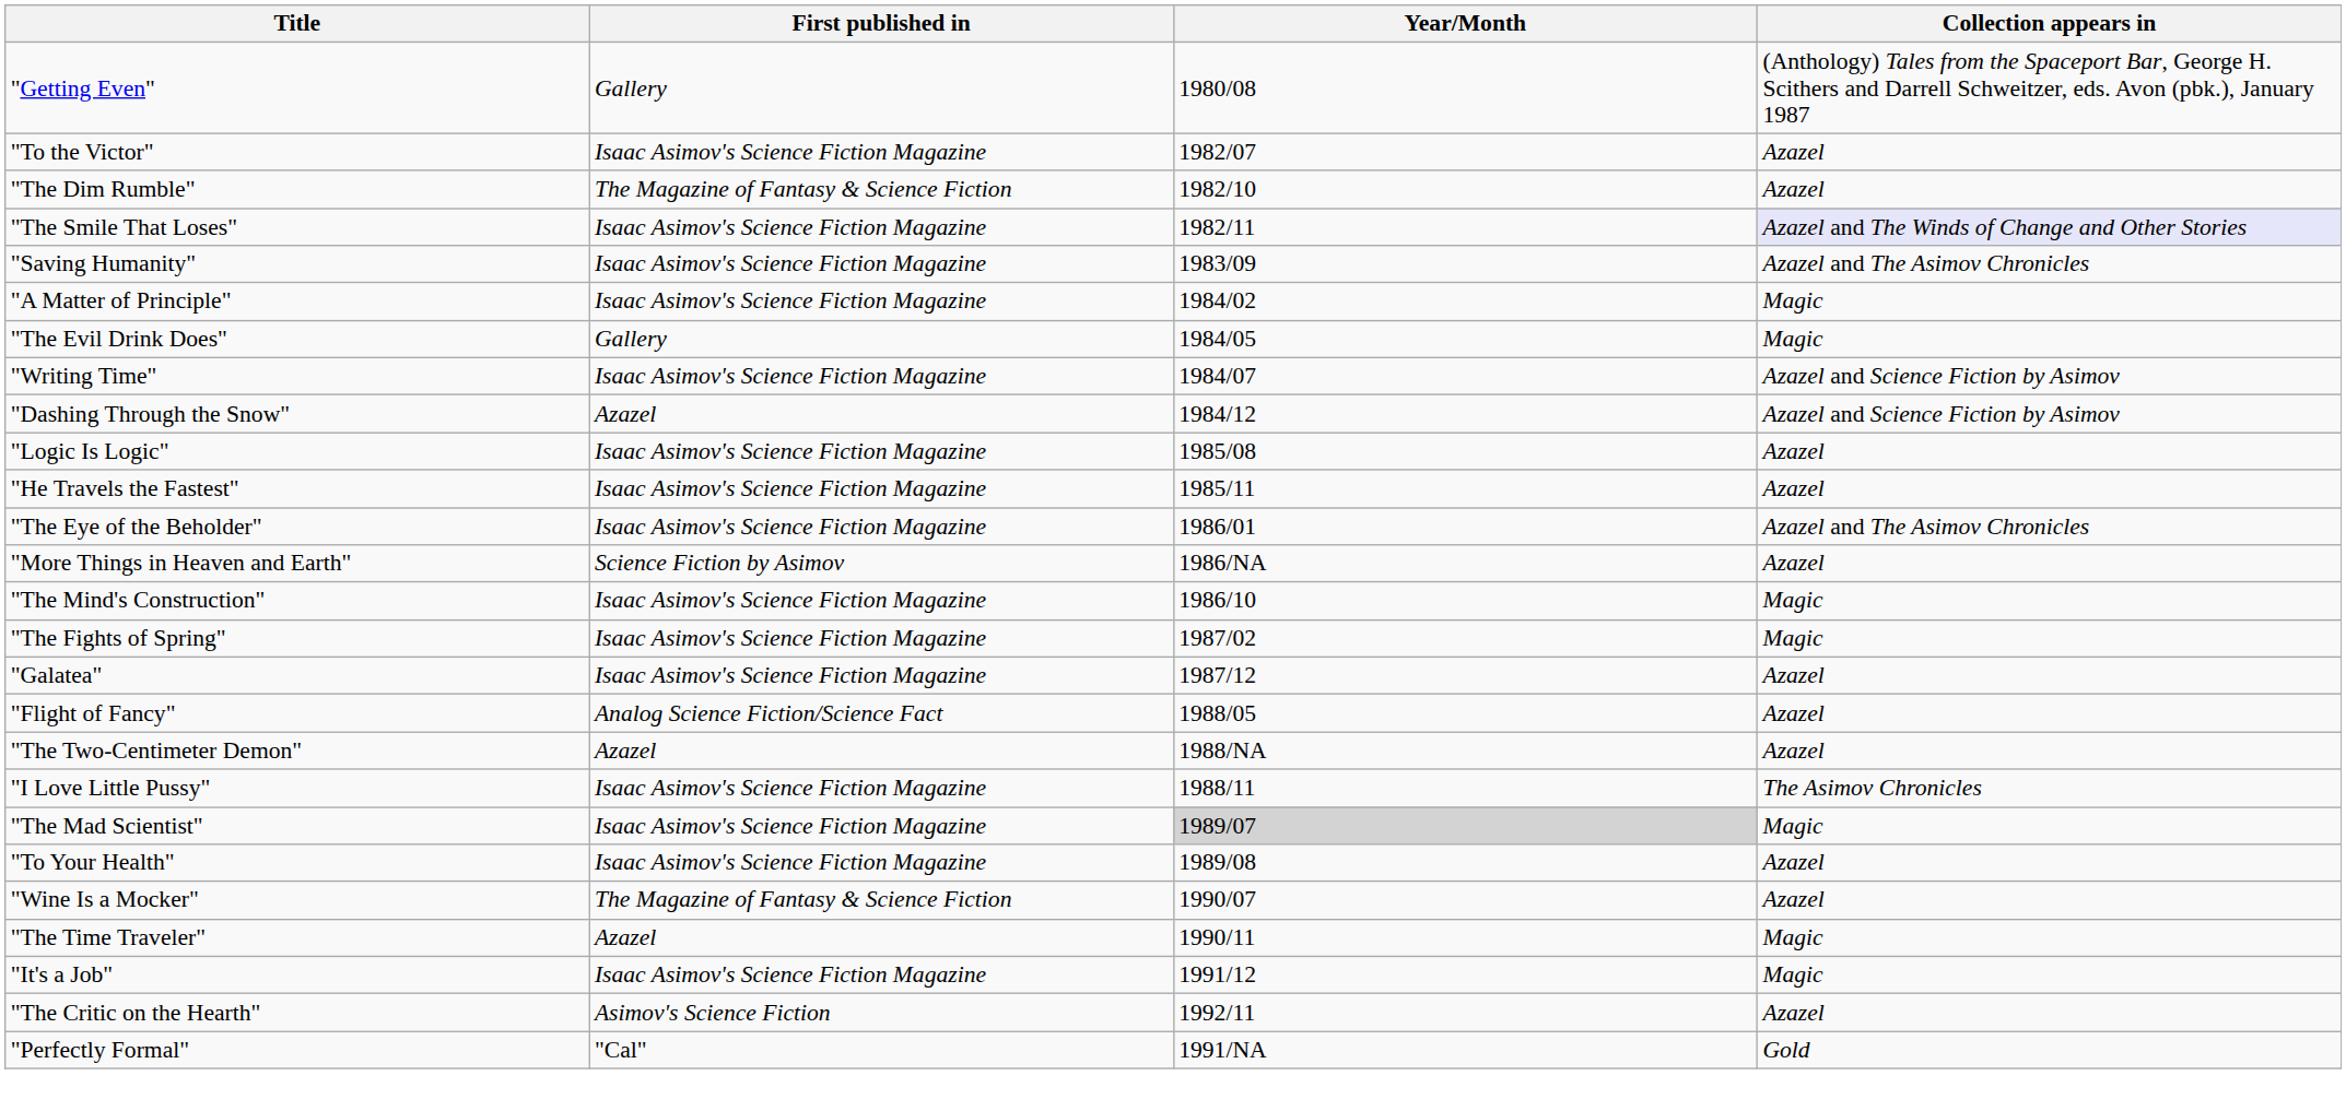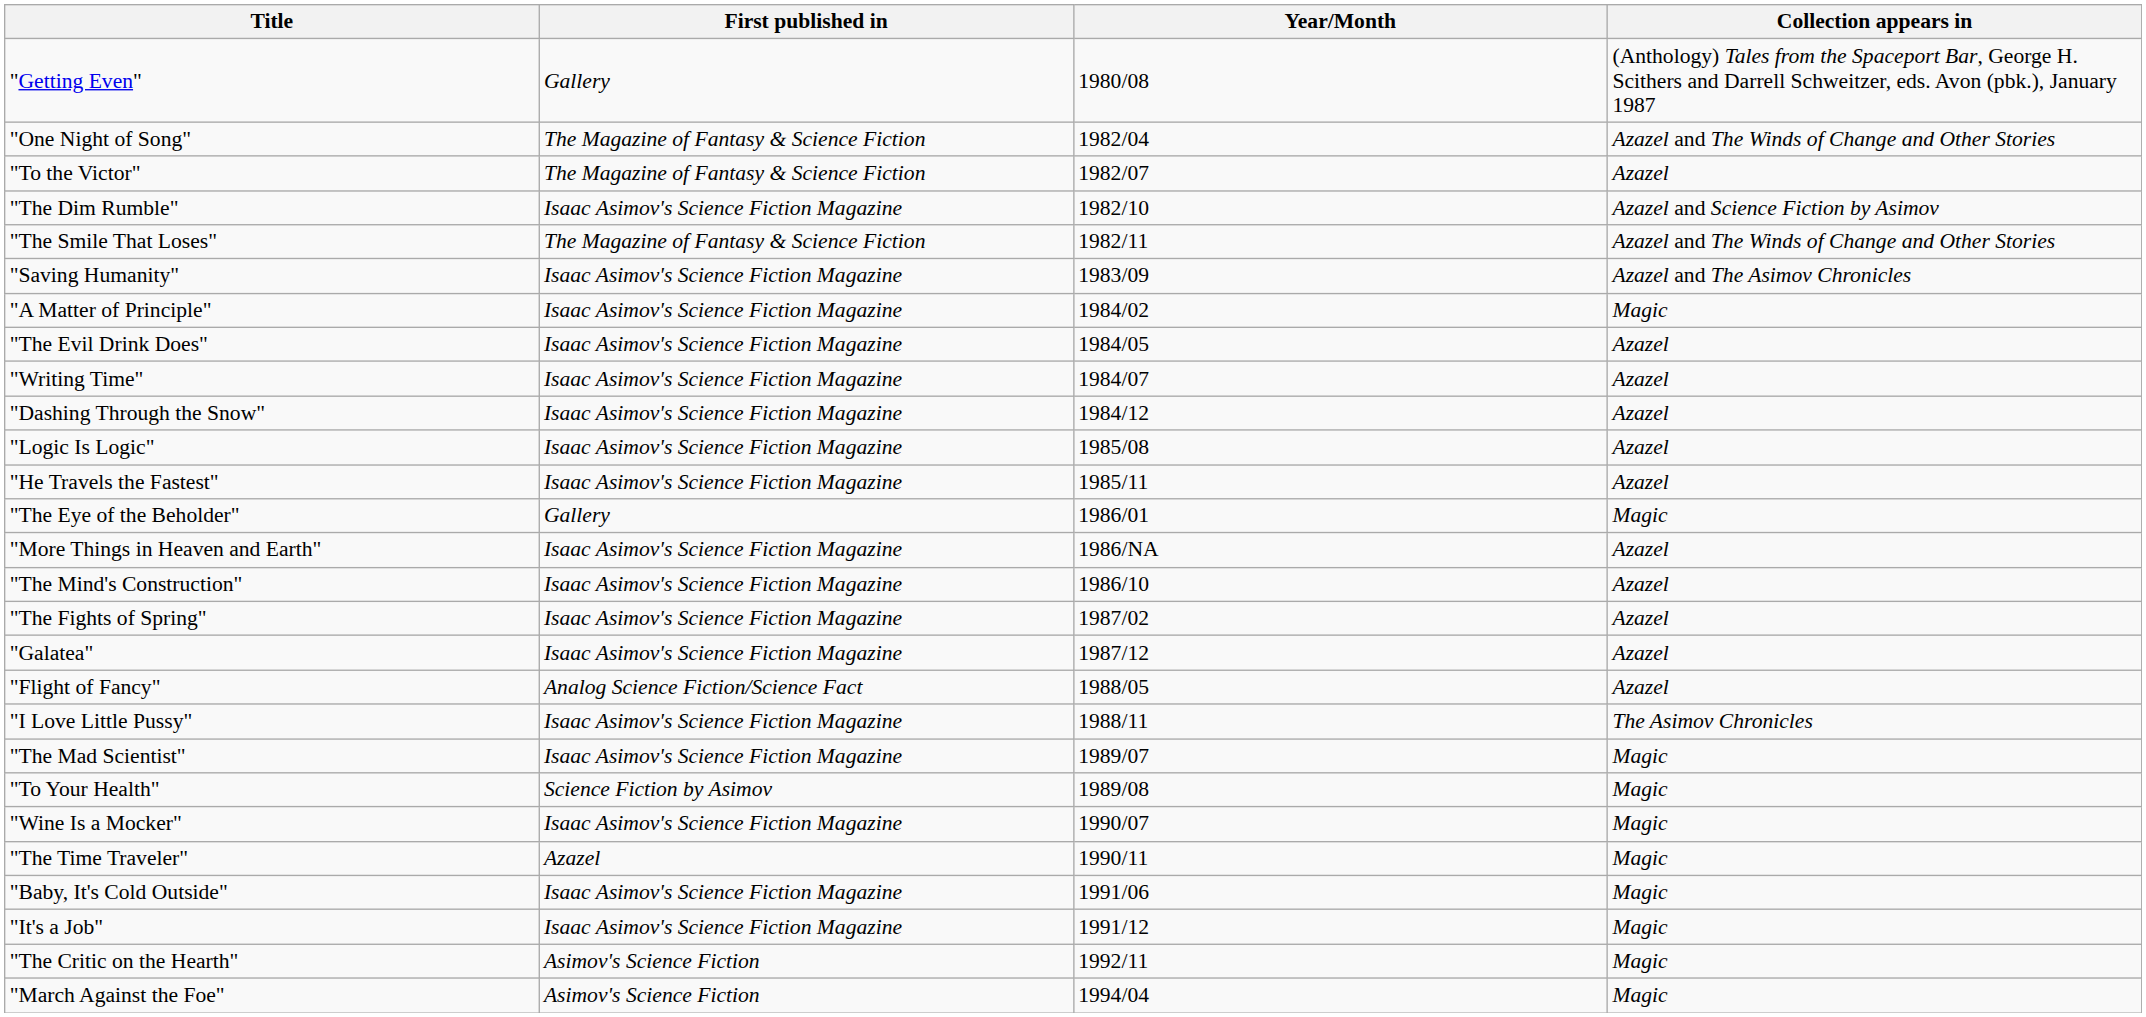 <table class="wikitable sortable" style="width:100%;font-size:100%;">
 <tr>
 <th width=25%>Title</th>
 <th width=25%>First published in</th>
 <th width=25%>Year/Month</th>
 <th width=25%>Collection appears in</th>
 </tr>
 <tr>
 <td>"<a href='#'>Getting Even</a>"</td>
 <td><em>Gallery</em></td>
 <td>1980/08</td>
 <td>(Anthology) <em>Tales from the Spaceport Bar</em>, George H. Scithers and Darrell Schweitzer, eds. Avon (pbk.), January 1987</td>
 </tr>
 <tr>
+<td>"One Night of Song"</td>
+<td><em>The Magazine of Fantasy & Science Fiction</em></td>
+<td>1982/04</td>
+<td><em>Azazel</em> and <em>The Winds of Change and Other Stories</em></td>
+</tr>
+<tr>
 <td>"To the Victor"</td>
-<td><em>Isaac Asimov's Science Fiction Magazine</em></td>
+<td><em>The Magazine of Fantasy & Science Fiction</em></td>
 <td>1982/07</td>
 <td><em>Azazel</em></td>
 </tr>
 <tr>
 <td>"The Dim Rumble"</td>
-<td><em>The Magazine of Fantasy & Science Fiction</em></td>
+<td><em>Isaac Asimov's Science Fiction Magazine</em></td>
 <td>1982/10</td>
-<td><em>Azazel</em></td>
+<td><em>Azazel</em> and <em>Science Fiction by Asimov</em></td>
 </tr>
 <tr>
 <td>"The Smile That Loses"</td>
-<td><em>Isaac Asimov's Science Fiction Magazine</em></td>
+<td><em>The Magazine of Fantasy & Science Fiction</em></td>
 <td>1982/11</td>
-<td style="background: lavender;"><em>Azazel</em> and <em>The Winds of Change and Other Stories</em></td>
+<td><em>Azazel</em> and <em>The Winds of Change and Other Stories</em></td>
 </tr>
 <tr>
 <td>"Saving Humanity"</td>
 <td><em>Isaac Asimov's Science Fiction Magazine</em></td>
 <td>1983/09</td>
 <td><em>Azazel</em> and <em>The Asimov Chronicles</em></td>
 </tr>
 <tr>
 <td>"A Matter of Principle"</td>
 <td><em>Isaac Asimov's Science Fiction Magazine</em></td>
 <td>1984/02</td>
 <td><em>Magic</em></td>
 </tr>
 <tr>
 <td>"The Evil Drink Does"</td>
-<td><em>Gallery</em></td>
+<td><em>Isaac Asimov's Science Fiction Magazine</em></td>
 <td>1984/05</td>
-<td><em>Magic</em></td>
+<td><em>Azazel</em></td>
 </tr>
 <tr>
 <td>"Writing Time"</td>
 <td><em>Isaac Asimov's Science Fiction Magazine</em></td>
 <td>1984/07</td>
-<td><em>Azazel</em> and <em>Science Fiction by Asimov</em></td>
+<td><em>Azazel</em></td>
 </tr>
 <tr>
 <td>"Dashing Through the Snow"</td>
+<td><em>Isaac Asimov's Science Fiction Magazine</em></td>
+<td>1984/12</td>
 <td><em>Azazel</em></td>
-<td>1984/12</td>
-<td><em>Azazel</em> and <em>Science Fiction by Asimov</em></td>
 </tr>
 <tr>
 <td>"Logic Is Logic"</td>
 <td><em>Isaac Asimov's Science Fiction Magazine</em></td>
 <td>1985/08</td>
 <td><em>Azazel</em></td>
 </tr>
 <tr>
 <td>"He Travels the Fastest"</td>
 <td><em>Isaac Asimov's Science Fiction Magazine</em></td>
 <td>1985/11</td>
 <td><em>Azazel</em></td>
 </tr>
 <tr>
 <td>"The Eye of the Beholder"</td>
-<td><em>Isaac Asimov's Science Fiction Magazine</em></td>
+<td><em>Gallery</em></td>
 <td>1986/01</td>
-<td><em>Azazel</em> and <em>The Asimov Chronicles</em></td>
+<td><em>Magic</em></td>
 </tr>
 <tr>
 <td>"More Things in Heaven and Earth"</td>
-<td><em>Science Fiction by Asimov</em></td>
+<td><em>Isaac Asimov's Science Fiction Magazine</em></td>
 <td>1986/NA</td>
 <td><em>Azazel</em></td>
 </tr>
 <tr>
 <td>"The Mind's Construction"</td>
 <td><em>Isaac Asimov's Science Fiction Magazine</em></td>
 <td>1986/10</td>
-<td><em>Magic</em></td>
+<td><em>Azazel</em></td>
 </tr>
 <tr>
 <td>"The Fights of Spring"</td>
 <td><em>Isaac Asimov's Science Fiction Magazine</em></td>
 <td>1987/02</td>
-<td><em>Magic</em></td>
+<td><em>Azazel</em></td>
 </tr>
 <tr>
 <td>"Galatea"</td>
 <td><em>Isaac Asimov's Science Fiction Magazine</em></td>
 <td>1987/12</td>
 <td><em>Azazel</em></td>
 </tr>
 <tr>
 <td>"Flight of Fancy"</td>
 <td><em>Analog Science Fiction/Science Fact</em></td>
 <td>1988/05</td>
 <td><em>Azazel</em></td>
 </tr>
 <tr>
-<td>"The Two-Centimeter Demon"</td>
-<td><em>Azazel</em></td>
-<td>1988/NA</td>
-<td><em>Azazel</em></td>
-</tr>
-<tr>
 <td>"I Love Little Pussy"</td>
 <td><em>Isaac Asimov's Science Fiction Magazine</em></td>
 <td>1988/11</td>
 <td><em>The Asimov Chronicles</em></td>
 </tr>
 <tr>
 <td>"The Mad Scientist"</td>
 <td><em>Isaac Asimov's Science Fiction Magazine</em></td>
-<td style="background: lightgrey;">1989/07</td>
+<td>1989/07</td>
 <td><em>Magic</em></td>
 </tr>
 <tr>
 <td>"To Your Health"</td>
-<td><em>Isaac Asimov's Science Fiction Magazine</em></td>
+<td><em>Science Fiction by Asimov</em></td>
 <td>1989/08</td>
-<td><em>Azazel</em></td>
+<td><em>Magic</em></td>
 </tr>
 <tr>
 <td>"Wine Is a Mocker"</td>
-<td><em>The Magazine of Fantasy & Science Fiction</em></td>
+<td><em>Isaac Asimov's Science Fiction Magazine</em></td>
 <td>1990/07</td>
-<td><em>Azazel</em></td>
+<td><em>Magic</em></td>
 </tr>
 <tr>
 <td>"The Time Traveler"</td>
 <td><em>Azazel</em></td>
 <td>1990/11</td>
+<td><em>Magic</em></td>
+</tr>
+<tr>
+<td>"Baby, It's Cold Outside"</td>
+<td><em>Isaac Asimov's Science Fiction Magazine</em></td>
+<td>1991/06</td>
 <td><em>Magic</em></td>
 </tr>
 <tr>
 <td>"It's a Job"</td>
 <td><em>Isaac Asimov's Science Fiction Magazine</em></td>
 <td>1991/12</td>
 <td><em>Magic</em></td>
 </tr>
 <tr>
 <td>"The Critic on the Hearth"</td>
 <td><em>Asimov's Science Fiction</em></td>
 <td>1992/11</td>
-<td><em>Azazel</em></td>
+<td><em>Magic</em></td>
 </tr>
 <tr>
-<td>"Perfectly Formal"</td>
-<td>"Cal" </td>
-<td>1991/NA</td>
-<td><em>Gold</em></td>
+<td>"March Against the Foe"</td>
+<td><em>Asimov's Science Fiction</em></td>
+<td>1994/04</td>
+<td><em>Magic</em></td>
 </tr>
 </table>
